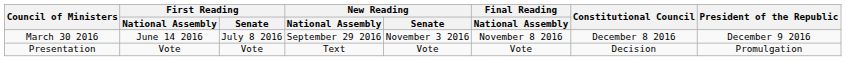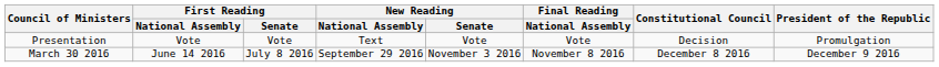 <table class="wikitable center" style="text-align:center;line-height:90%; font-size:0.9em;">
 <tr>
 <th rowspan="2">Council of Ministers</th>
 <th colspan="2">First Reading</th>
 <th colspan="2">New Reading</th>
 <th colspan="1">Final Reading</th>
 <th rowspan="2">Constitutional Council</th>
 <th rowspan="2">President of the Republic</th>
 </tr>
 <tr>
 <th>National Assembly</th>
 <th>Senate</th>
 <th>National Assembly</th>
 <th>Senate</th>
 <th>National Assembly</th>
 </tr>
 <tr>
+<td>Presentation</td>
+<td>Vote</td>
+<td>Vote</td>
+<td>Text</td>
+<td>Vote</td>
+<td>Vote</td>
+<td>Decision</td>
+<td>Promulgation</td>
+</tr>
+<tr>
 <td>March 30 2016</td>
 <td>June 14 2016</td>
 <td>July 8 2016</td>
 <td>September 29 2016</td>
 <td>November 3 2016</td>
 <td>November 8 2016</td>
 <td>December 8 2016</td>
 <td>December 9 2016</td>
 </tr>
-<tr>
-<td>Presentation</td>
-<td>Vote</td>
-<td>Vote</td>
-<td>Text</td>
-<td>Vote</td>
-<td>Vote</td>
-<td>Decision</td>
-<td>Promulgation</td>
-</tr>
 </table>
